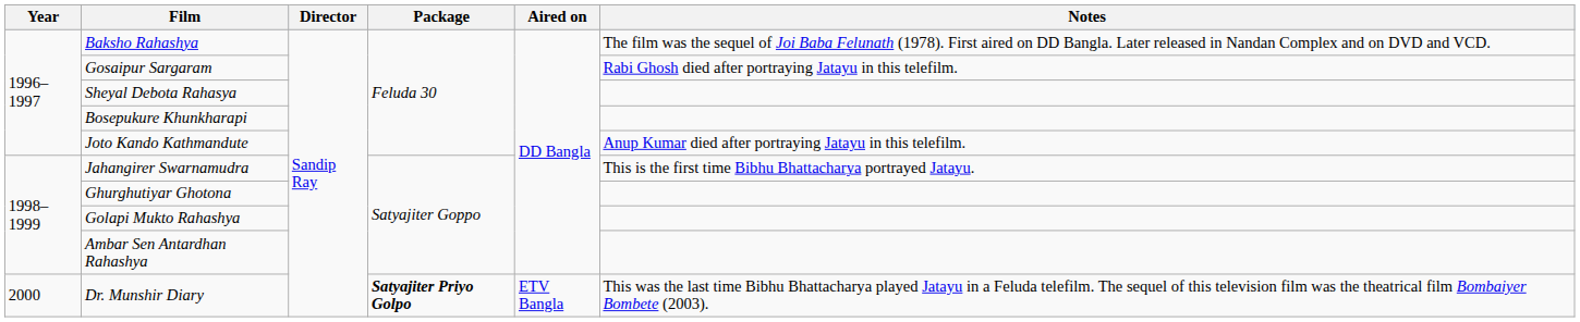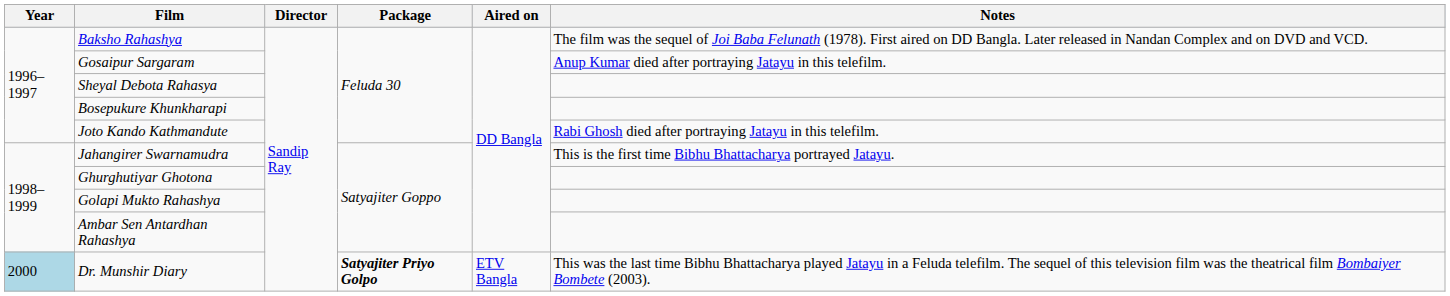 <table class="wikitable" style="width:100%;">
 <tr style="background:#b0c4de; text-align:center;">
 <th>Year</th>
 <th>Film</th>
 <th>Director</th>
 <th>Package</th>
 <th>Aired on</th>
 <th>Notes</th>
 </tr>
 <tr>
 <td rowspan="5">1996–1997</td>
 <td><em><a href='#'>Baksho Rahashya</a></em></td>
 <td rowspan="10"><a href='#'>Sandip Ray</a></td>
 <td rowspan="5"><em>Feluda 30</em></td>
 <td rowspan="9"><a href='#'>DD Bangla</a></td>
 <td>The film was the sequel of <em><a href='#'>Joi Baba Felunath</a></em> (1978). First aired on DD Bangla. Later released in Nandan Complex and on DVD and VCD.</td>
 </tr>
 <tr>
 <td><em>Gosaipur Sargaram</em></td>
-<td><a href='#'>Rabi Ghosh</a> died after portraying <a href='#'>Jatayu</a> in this telefilm.</td>
+<td><a href='#'>Anup Kumar</a> died after portraying <a href='#'>Jatayu</a> in this telefilm.</td>
 </tr>
 <tr>
 <td><em>Sheyal Debota Rahasya</em></td>
 <td></td>
 </tr>
 <tr>
 <td><em>Bosepukure Khunkharapi</em></td>
 <td></td>
 </tr>
 <tr>
 <td><em>Joto Kando Kathmandute</em></td>
-<td><a href='#'>Anup Kumar</a> died after portraying <a href='#'>Jatayu</a> in this telefilm.</td>
+<td><a href='#'>Rabi Ghosh</a> died after portraying <a href='#'>Jatayu</a> in this telefilm.</td>
 </tr>
 <tr>
 <td rowspan="4">1998–1999</td>
 <td><em>Jahangirer Swarnamudra</em></td>
 <td rowspan="4"><em>Satyajiter Goppo</em></td>
 <td>This is the first time <a href='#'>Bibhu Bhattacharya</a> portrayed <a href='#'>Jatayu</a>.</td>
 </tr>
 <tr>
 <td><em>Ghurghutiyar Ghotona</em></td>
 <td></td>
 </tr>
 <tr>
 <td><em>Golapi Mukto Rahashya</em></td>
 <td></td>
 </tr>
 <tr>
 <td><em>Ambar Sen Antardhan Rahashya</em></td>
 <td></td>
 </tr>
 <tr>
-<td>2000</td>
+<td style="background: lightblue;">2000</td>
 <td><em>Dr. Munshir Diary</em></td>
 <td><strong><em>Satyajiter Priyo Golpo</em></strong></td>
 <td><a href='#'>ETV Bangla</a></td>
 <td>This was the last time Bibhu Bhattacharya played <a href='#'>Jatayu</a> in a Feluda telefilm. The sequel of this television film was the theatrical film <em><a href='#'>Bombaiyer Bombete</a></em> (2003).</td>
 </tr>
 </table>
